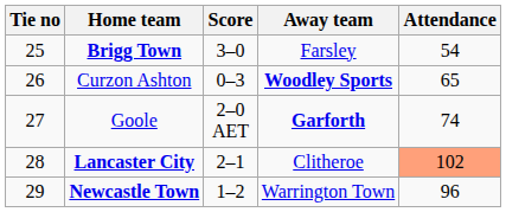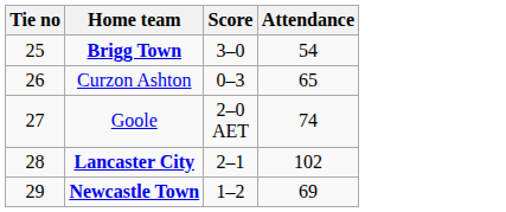 <table class="wikitable" style="text-align: center">
 <tr>
 <th>Tie no</th>
 <th>Home team</th>
 <th>Score</th>
-<th>Away team</th>
 <th>Attendance</th>
 </tr>
 <tr>
 <td>25</td>
 <td><strong><a href='#'>Brigg Town</a></strong></td>
 <td>3–0</td>
-<td><a href='#'>Farsley</a></td>
 <td>54</td>
 </tr>
 <tr>
 <td>26</td>
 <td><a href='#'>Curzon Ashton</a></td>
 <td>0–3</td>
-<td><strong><a href='#'>Woodley Sports</a></strong></td>
 <td>65</td>
 </tr>
 <tr>
 <td>27</td>
 <td><a href='#'>Goole</a></td>
 <td>2–0<br>AET</td>
-<td><strong><a href='#'>Garforth</a></strong></td>
 <td>74</td>
 </tr>
 <tr>
 <td>28</td>
 <td><strong><a href='#'>Lancaster City</a></strong></td>
 <td>2–1</td>
-<td><a href='#'>Clitheroe</a></td>
-<td style="background: lightsalmon;">102</td>
+<td>102</td>
 </tr>
 <tr>
 <td>29</td>
 <td><strong><a href='#'>Newcastle Town</a></strong></td>
 <td>1–2</td>
-<td><a href='#'>Warrington Town</a></td>
-<td>96</td>
+<td>69</td>
 </tr>
 </table>
